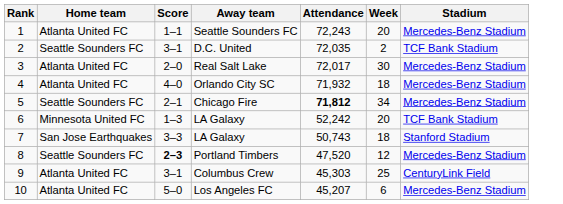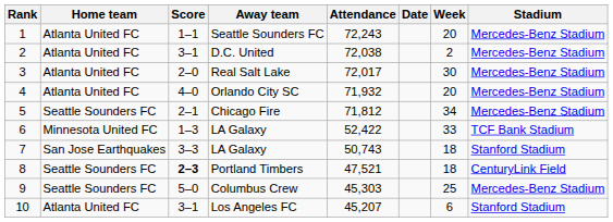 <table class="wikitable sortable">
 <tr>
 <th>Rank</th>
 <th>Home team</th>
 <th>Score</th>
 <th>Away team</th>
 <th>Attendance</th>
+<th>Date</th>
 <th>Week</th>
 <th>Stadium</th>
 </tr>
 <tr>
 <td align="center">1</td>
 <td>Atlanta United FC</td>
 <td align="center">1–1</td>
 <td>Seattle Sounders FC</td>
 <td align="center">72,243</td>
+<td></td>
 <td align="center">20</td>
 <td><a href='#'>Mercedes-Benz Stadium</a></td>
 </tr>
 <tr>
 <td align="center">2</td>
-<td>Seattle Sounders FC</td>
+<td>Atlanta United FC</td>
 <td align="center">3–1</td>
 <td>D.C. United</td>
-<td align="center">72,035</td>
+<td align="center">72,038</td>
+<td></td>
 <td align="center">2</td>
-<td><a href='#'>TCF Bank Stadium</a></td>
+<td><a href='#'>Mercedes-Benz Stadium</a></td>
 </tr>
 <tr>
 <td align="center">3</td>
 <td>Atlanta United FC</td>
 <td align="center">2–0</td>
 <td>Real Salt Lake</td>
 <td align="center">72,017</td>
+<td></td>
 <td align="center">30</td>
 <td><a href='#'>Mercedes-Benz Stadium</a></td>
 </tr>
 <tr>
 <td align="center">4</td>
 <td>Atlanta United FC</td>
 <td align="center">4–0</td>
 <td>Orlando City SC</td>
 <td align="center">71,932</td>
-<td align="center">18</td>
+<td></td>
+<td align="center">20</td>
 <td><a href='#'>Mercedes-Benz Stadium</a></td>
 </tr>
 <tr>
 <td align="center">5</td>
 <td>Seattle Sounders FC</td>
 <td align="center">2–1</td>
 <td>Chicago Fire</td>
-<td align="center"><strong>71,812</strong></td>
+<td align="center">71,812</td>
+<td></td>
 <td align="center">34</td>
 <td><a href='#'>Mercedes-Benz Stadium</a></td>
 </tr>
 <tr>
 <td align="center">6</td>
 <td>Minnesota United FC</td>
 <td align="center">1–3</td>
 <td>LA Galaxy</td>
-<td align="center">52,242</td>
-<td align="center">20</td>
+<td align="center">52,422</td>
+<td></td>
+<td align="center">33</td>
 <td><a href='#'>TCF Bank Stadium</a></td>
 </tr>
 <tr>
 <td align="center">7</td>
 <td>San Jose Earthquakes</td>
 <td align="center">3–3</td>
 <td>LA Galaxy</td>
 <td align="center">50,743</td>
+<td></td>
 <td align="center">18</td>
 <td><a href='#'>Stanford Stadium</a></td>
 </tr>
 <tr>
 <td align="center">8</td>
 <td>Seattle Sounders FC</td>
 <td align="center"><strong>2–3</strong></td>
 <td>Portland Timbers</td>
-<td align="center">47,520</td>
-<td align="center">12</td>
-<td><a href='#'>Mercedes-Benz Stadium</a></td>
+<td align="center">47,521</td>
+<td></td>
+<td align="center">18</td>
+<td><a href='#'>CenturyLink Field</a></td>
 </tr>
 <tr>
 <td align="center">9</td>
-<td>Atlanta United FC</td>
-<td align="center">3–1</td>
+<td>Seattle Sounders FC</td>
+<td align="center">5–0</td>
 <td>Columbus Crew</td>
 <td align="center">45,303</td>
+<td></td>
 <td align="center">25</td>
-<td><a href='#'>CenturyLink Field</a></td>
+<td><a href='#'>Mercedes-Benz Stadium</a></td>
 </tr>
 <tr>
 <td align="center">10</td>
 <td>Atlanta United FC</td>
-<td align="center">5–0</td>
+<td align="center">3–1</td>
 <td>Los Angeles FC</td>
 <td align="center">45,207</td>
+<td></td>
 <td align="center">6</td>
-<td><a href='#'>Mercedes-Benz Stadium</a></td>
+<td><a href='#'>Stanford Stadium</a></td>
 </tr>
 </table>
